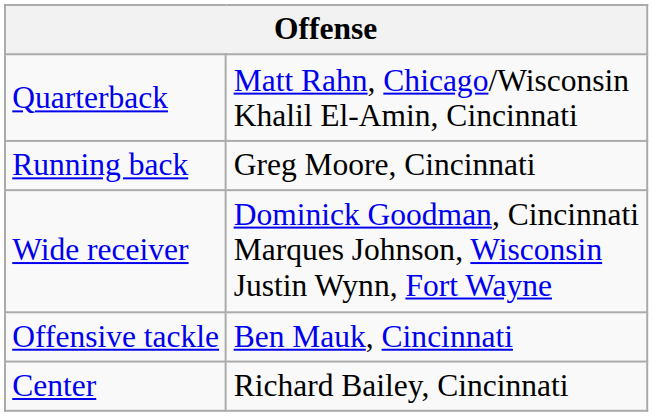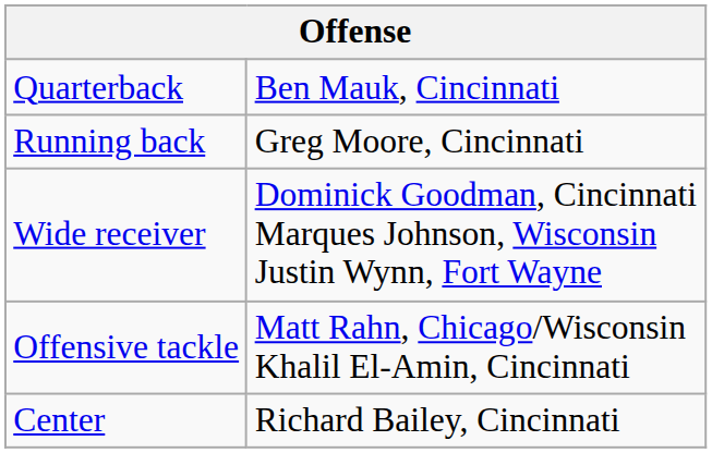 <table class="wikitable">
 <tr>
 <th colspan="2">Offense</th>
 </tr>
 <tr>
 <td><a href='#'>Quarterback</a></td>
-<td><a href='#'>Matt Rahn</a>, <a href='#'>Chicago</a>/Wisconsin<br>Khalil El-Amin, Cincinnati</td>
+<td><a href='#'>Ben Mauk</a>, <a href='#'>Cincinnati</a></td>
 </tr>
 <tr>
 <td><a href='#'>Running back</a></td>
 <td>Greg Moore, Cincinnati</td>
 </tr>
 <tr>
 <td><a href='#'>Wide receiver</a></td>
 <td><a href='#'>Dominick Goodman</a>, Cincinnati<br>Marques Johnson, <a href='#'>Wisconsin</a><br>Justin Wynn, <a href='#'>Fort Wayne</a></td>
 </tr>
 <tr>
 <td><a href='#'>Offensive tackle</a></td>
-<td><a href='#'>Ben Mauk</a>, <a href='#'>Cincinnati</a></td>
+<td><a href='#'>Matt Rahn</a>, <a href='#'>Chicago</a>/Wisconsin<br>Khalil El-Amin, Cincinnati</td>
 </tr>
 <tr>
 <td><a href='#'>Center</a></td>
 <td>Richard Bailey, Cincinnati</td>
 </tr>
 </table>
